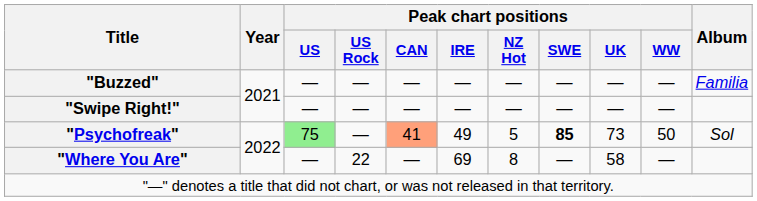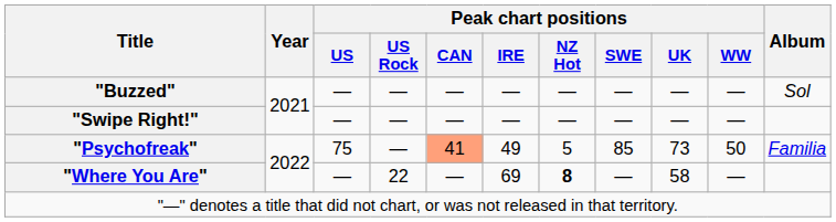 <table class="wikitable plainrowheaders" style="text-align:center;">
 <tr>
 <th scope="col" rowspan="2" style="width:14em;">Title</th>
 <th scope="col" rowspan="2">Year</th>
 <th scope="col" colspan="8">Peak chart positions</th>
 <th scope="col" rowspan="2">Album</th>
 </tr>
 <tr>
 <th scope="col" style="width:3em;font-size:90%;"><a href='#'>US</a><br></th>
 <th scope="col" style="width:3em;font-size:90%;"><a href='#'>US<br>Rock</a><br></th>
 <th scope="col" style="width:3em;font-size:90%;"><a href='#'>CAN</a><br></th>
 <th scope="col" style="width:3em;font-size:90%;"><a href='#'>IRE</a><br></th>
 <th scope="col" style="width:3em;font-size:90%;"><a href='#'>NZ<br>Hot</a><br></th>
 <th scope="col" style="width:3em;font-size:90%;"><a href='#'>SWE</a><br></th>
 <th scope="col" style="width:3em;font-size:90%;"><a href='#'>UK</a><br></th>
 <th scope="col" style="width:3em;font-size:90%;"><a href='#'>WW</a><br></th>
 </tr>
 <tr>
 <th scope="row">"Buzzed"<br></th>
 <td rowspan="2">2021</td>
 <td>—</td>
 <td>—</td>
 <td>—</td>
 <td>—</td>
 <td>—</td>
 <td>—</td>
 <td>—</td>
 <td>—</td>
-<td><em><a href='#'>Familia</a></em></td>
+<td><em>Sol</em></td>
 </tr>
 <tr>
 <th scope="row">"Swipe Right!"<br></th>
 <td>—</td>
 <td>—</td>
 <td>—</td>
 <td>—</td>
 <td>—</td>
 <td>—</td>
 <td>—</td>
 <td>—</td>
 <td></td>
 </tr>
 <tr>
 <th scope="row">"<a href='#'>Psychofreak</a>"<br></th>
 <td rowspan="2">2022</td>
-<td style="background: lightgreen;">75</td>
+<td>75</td>
 <td>—</td>
 <td style="background: lightsalmon;">41</td>
 <td>49</td>
 <td>5</td>
-<td><strong>85</strong></td>
+<td>85</td>
 <td>73</td>
 <td>50</td>
-<td><em>Sol</em></td>
+<td><em><a href='#'>Familia</a></em></td>
 </tr>
 <tr>
 <th scope="row">"<a href='#'>Where You Are</a>"<br></th>
 <td>—</td>
 <td>22</td>
 <td>—</td>
 <td>69</td>
-<td>8</td>
+<td><strong>8</strong></td>
 <td>—</td>
 <td>58</td>
 <td>—</td>
 <td></td>
 </tr>
 <tr>
 <td colspan="16" style="font-size:90%">"—" denotes a title that did not chart, or was not released in that territory.</td>
 </tr>
 </table>
